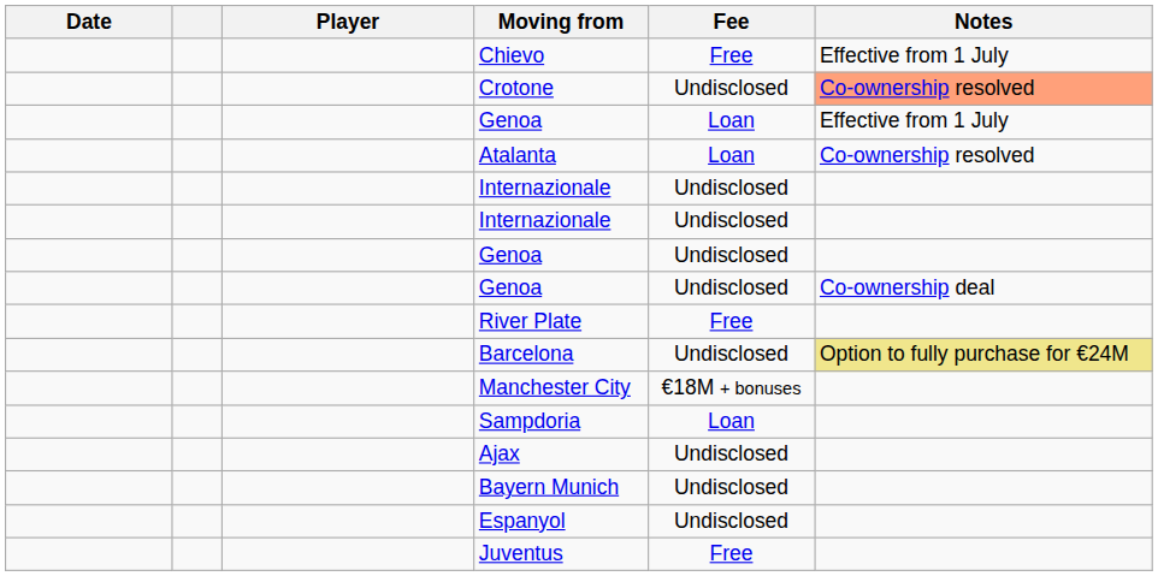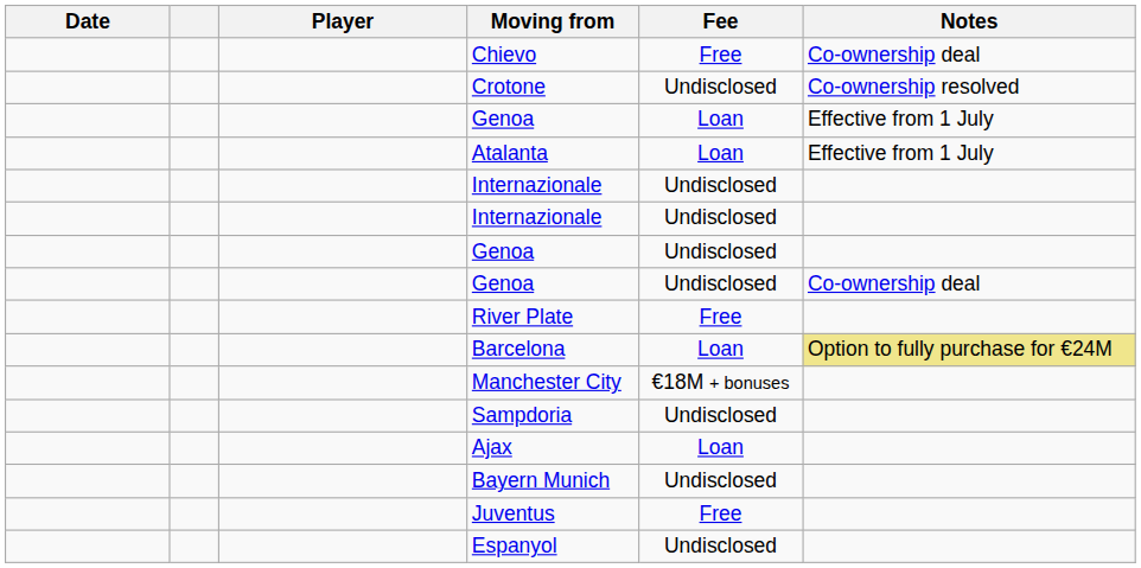 <table class="wikitable sortable">
 <tr>
 <th style="width:120px;">Date</th>
 <th style="width:30px;"></th>
 <th style="width:185px;">Player</th>
 <th style="width:125px;">Moving from</th>
 <th style="width:120px;" class="unsortable">Fee</th>
 <th style="width:250px;" class="unsortable">Notes</th>
 </tr>
 <tr>
 <td></td>
 <td align=center></td>
 <td></td>
 <td><a href='#'>Chievo</a></td>
 <td align=center><a href='#'>Free</a></td>
-<td>Effective from 1 July</td>
+<td><a href='#'>Co-ownership</a> deal</td>
 </tr>
 <tr>
 <td></td>
 <td align=center></td>
 <td></td>
 <td><a href='#'>Crotone</a></td>
 <td align=center>Undisclosed</td>
-<td style="background: lightsalmon;"><a href='#'>Co-ownership</a> resolved</td>
+<td><a href='#'>Co-ownership</a> resolved</td>
 </tr>
 <tr>
 <td></td>
 <td align=center></td>
 <td></td>
 <td><a href='#'>Genoa</a></td>
 <td align=center><a href='#'>Loan</a></td>
 <td>Effective from 1 July</td>
 </tr>
 <tr>
 <td></td>
 <td align=center></td>
 <td></td>
 <td><a href='#'>Atalanta</a></td>
 <td align=center><a href='#'>Loan</a></td>
-<td><a href='#'>Co-ownership</a> resolved</td>
+<td>Effective from 1 July</td>
 </tr>
 <tr>
 <td></td>
 <td align=center></td>
 <td></td>
 <td><a href='#'>Internazionale</a></td>
 <td align=center>Undisclosed</td>
 <td></td>
 </tr>
 <tr>
 <td></td>
 <td align=center></td>
 <td></td>
 <td><a href='#'>Internazionale</a></td>
 <td align=center>Undisclosed</td>
 <td></td>
 </tr>
 <tr>
 <td></td>
 <td align=center></td>
 <td></td>
 <td><a href='#'>Genoa</a></td>
 <td align=center>Undisclosed</td>
 <td></td>
 </tr>
 <tr>
 <td></td>
 <td align=center></td>
 <td></td>
 <td><a href='#'>Genoa</a></td>
 <td align=center>Undisclosed</td>
 <td><a href='#'>Co-ownership</a> deal</td>
 </tr>
 <tr>
 <td></td>
 <td align=center></td>
 <td></td>
 <td><a href='#'>River Plate</a></td>
 <td align=center><a href='#'>Free</a></td>
 <td></td>
 </tr>
 <tr>
 <td></td>
 <td align=center></td>
 <td></td>
 <td><a href='#'>Barcelona</a></td>
-<td align=center>Undisclosed</td>
+<td align=center><a href='#'>Loan</a></td>
 <td style="background: khaki;">Option to fully purchase for €24M</td>
 </tr>
 <tr>
 <td></td>
 <td align=center></td>
 <td></td>
 <td><a href='#'>Manchester City</a></td>
 <td align=center>€18M <small>+ bonuses</small></td>
 <td></td>
 </tr>
 <tr>
 <td></td>
 <td align=center></td>
 <td></td>
 <td><a href='#'>Sampdoria</a></td>
-<td align=center><a href='#'>Loan</a></td>
+<td align=center>Undisclosed</td>
 <td></td>
 </tr>
 <tr>
 <td></td>
 <td align=center></td>
 <td></td>
 <td><a href='#'>Ajax</a></td>
-<td align=center>Undisclosed</td>
+<td align=center><a href='#'>Loan</a></td>
 <td></td>
 </tr>
 <tr>
 <td></td>
 <td align=center></td>
 <td></td>
 <td><a href='#'>Bayern Munich</a></td>
 <td align=center>Undisclosed</td>
 <td></td>
 </tr>
 <tr>
 <td></td>
 <td align=center></td>
 <td></td>
-<td><a href='#'>Espanyol</a></td>
-<td align=center>Undisclosed</td>
+<td><a href='#'>Juventus</a></td>
+<td align=center><a href='#'>Free</a></td>
 <td></td>
 </tr>
 <tr>
 <td></td>
 <td align=center></td>
 <td></td>
-<td><a href='#'>Juventus</a></td>
-<td align=center><a href='#'>Free</a></td>
+<td><a href='#'>Espanyol</a></td>
+<td align=center>Undisclosed</td>
 <td></td>
 </tr>
 </table>
